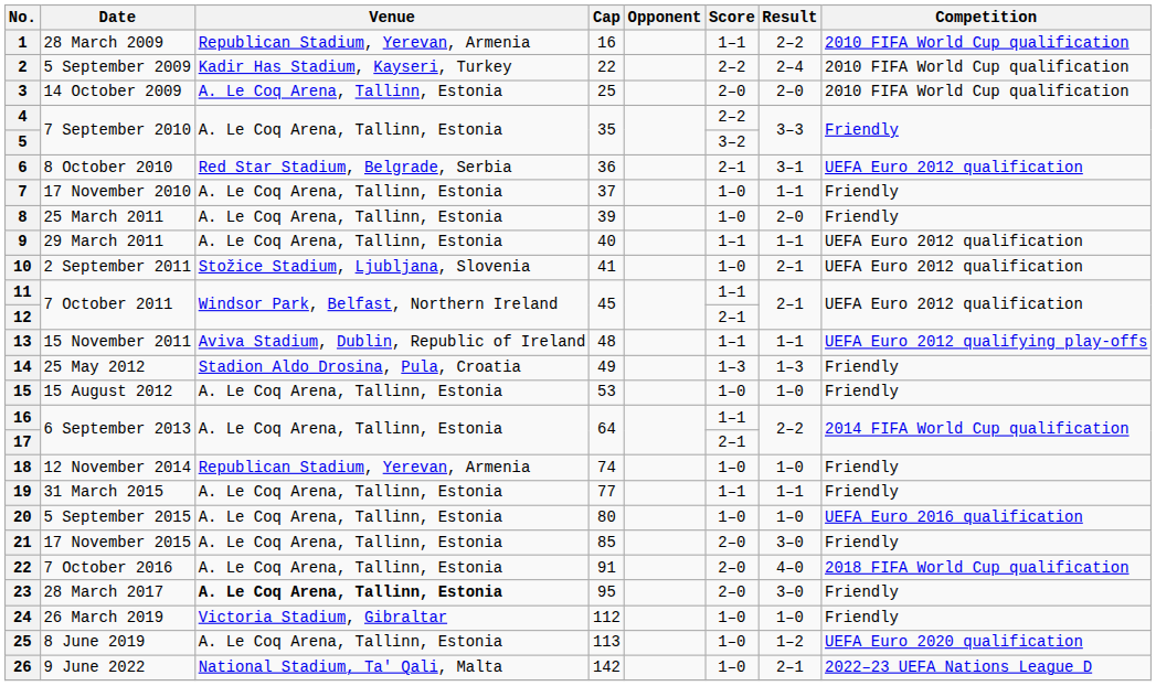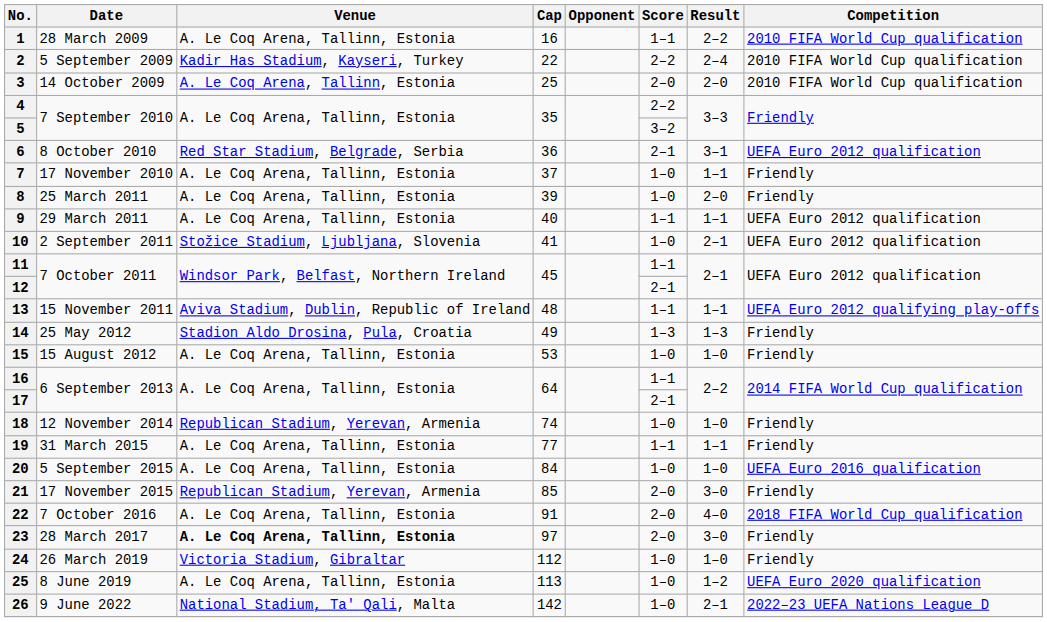 <table class="wikitable sortable">
 <tr>
 <th scope=col>No.</th>
 <th scope=col data-sort-type=date>Date</th>
 <th scope=col>Venue</th>
 <th scope=col>Cap</th>
 <th scope=col>Opponent</th>
 <th scope=col>Score</th>
 <th scope=col>Result</th>
 <th scope=col>Competition</th>
 </tr>
 <tr>
 <th scope=row>1</th>
 <td>28 March 2009</td>
-<td><a href='#'>Republican Stadium</a>, <a href='#'>Yerevan</a>, Armenia</td>
+<td>A. Le Coq Arena, Tallinn, Estonia</td>
 <td align=center>16</td>
 <td></td>
 <td align=center>1–1</td>
 <td align=center>2–2</td>
 <td><a href='#'>2010 FIFA World Cup qualification</a></td>
 </tr>
 <tr>
 <th scope=row>2</th>
 <td>5 September 2009</td>
 <td><a href='#'>Kadir Has Stadium</a>, <a href='#'>Kayseri</a>, Turkey</td>
 <td align=center>22</td>
 <td></td>
 <td align=center>2–2</td>
 <td align=center>2–4</td>
 <td>2010 FIFA World Cup qualification</td>
 </tr>
 <tr>
 <th scope=row>3</th>
 <td>14 October 2009</td>
 <td><a href='#'>A. Le Coq Arena</a>, <a href='#'>Tallinn</a>, Estonia</td>
 <td align=center>25</td>
 <td></td>
 <td align=center>2–0</td>
 <td align=center>2–0</td>
 <td>2010 FIFA World Cup qualification</td>
 </tr>
 <tr>
 <th scope=row>4</th>
 <td rowspan=2>7 September 2010</td>
 <td rowspan=2>A. Le Coq Arena, Tallinn, Estonia</td>
 <td rowspan=2 align=center>35</td>
 <td rowspan=2></td>
 <td align=center>2–2</td>
 <td rowspan=2 align=center>3–3</td>
 <td rowspan=2><a href='#'>Friendly</a></td>
 </tr>
 <tr>
 <th scope=row>5</th>
 <td align=center>3–2</td>
 </tr>
 <tr>
 <th scope=row>6</th>
 <td>8 October 2010</td>
 <td><a href='#'>Red Star Stadium</a>, <a href='#'>Belgrade</a>, Serbia</td>
 <td align=center>36</td>
 <td></td>
 <td align=center>2–1</td>
 <td align=center>3–1</td>
 <td><a href='#'>UEFA Euro 2012 qualification</a></td>
 </tr>
 <tr>
 <th scope=row>7</th>
 <td>17 November 2010</td>
 <td>A. Le Coq Arena, Tallinn, Estonia</td>
 <td align=center>37</td>
 <td></td>
 <td align=center>1–0</td>
 <td align=center>1–1</td>
 <td>Friendly</td>
 </tr>
 <tr>
 <th scope=row>8</th>
 <td>25 March 2011</td>
 <td>A. Le Coq Arena, Tallinn, Estonia</td>
 <td align=center>39</td>
 <td></td>
 <td align=center>1–0</td>
 <td align=center>2–0</td>
 <td>Friendly</td>
 </tr>
 <tr>
 <th scope=row>9</th>
 <td>29 March 2011</td>
 <td>A. Le Coq Arena, Tallinn, Estonia</td>
 <td align=center>40</td>
 <td></td>
 <td align=center>1–1</td>
 <td align=center>1–1</td>
 <td>UEFA Euro 2012 qualification</td>
 </tr>
 <tr>
 <th scope=row>10</th>
 <td>2 September 2011</td>
 <td><a href='#'>Stožice Stadium</a>, <a href='#'>Ljubljana</a>, Slovenia</td>
 <td align=center>41</td>
 <td></td>
 <td align=center>1–0</td>
 <td align=center>2–1</td>
 <td>UEFA Euro 2012 qualification</td>
 </tr>
 <tr>
 <th scope=row>11</th>
 <td rowspan=2>7 October 2011</td>
 <td rowspan=2><a href='#'>Windsor Park</a>, <a href='#'>Belfast</a>, Northern Ireland</td>
 <td rowspan=2 align=center>45</td>
 <td rowspan=2></td>
 <td align=center>1–1</td>
 <td rowspan=2 align=center>2–1</td>
 <td rowspan=2>UEFA Euro 2012 qualification</td>
 </tr>
 <tr>
 <th scope=row>12</th>
 <td align=center>2–1</td>
 </tr>
 <tr>
 <th scope=row>13</th>
 <td>15 November 2011</td>
 <td><a href='#'>Aviva Stadium</a>, <a href='#'>Dublin</a>, Republic of Ireland</td>
 <td align=center>48</td>
 <td></td>
 <td align=center>1–1</td>
 <td align=center>1–1</td>
 <td><a href='#'>UEFA Euro 2012 qualifying play-offs</a></td>
 </tr>
 <tr>
 <th scope=row>14</th>
 <td>25 May 2012</td>
 <td><a href='#'>Stadion Aldo Drosina</a>, <a href='#'>Pula</a>, Croatia</td>
 <td align=center>49</td>
 <td></td>
 <td align=center>1–3</td>
 <td align=center>1–3</td>
 <td>Friendly</td>
 </tr>
 <tr>
 <th scope=row>15</th>
 <td>15 August 2012</td>
 <td>A. Le Coq Arena, Tallinn, Estonia</td>
 <td align=center>53</td>
 <td></td>
 <td align=center>1–0</td>
 <td align=center>1–0</td>
 <td>Friendly</td>
 </tr>
 <tr>
 <th scope=row>16</th>
 <td rowspan=2>6 September 2013</td>
 <td rowspan=2>A. Le Coq Arena, Tallinn, Estonia</td>
 <td rowspan=2 align=center>64</td>
 <td rowspan=2></td>
 <td align=center>1–1</td>
 <td rowspan=2 align=center>2–2</td>
 <td rowspan=2><a href='#'>2014 FIFA World Cup qualification</a></td>
 </tr>
 <tr>
 <th scope=row>17</th>
 <td align=center>2–1</td>
 </tr>
 <tr>
 <th scope=row>18</th>
 <td>12 November 2014</td>
 <td><a href='#'>Republican Stadium</a>, <a href='#'>Yerevan</a>, Armenia</td>
 <td align=center>74</td>
 <td></td>
 <td align=center>1–0</td>
 <td align=center>1–0</td>
 <td>Friendly</td>
 </tr>
 <tr>
 <th scope=row>19</th>
 <td>31 March 2015</td>
 <td>A. Le Coq Arena, Tallinn, Estonia</td>
 <td align=center>77</td>
 <td></td>
 <td align=center>1–1</td>
 <td align=center>1–1</td>
 <td>Friendly</td>
 </tr>
 <tr>
 <th scope=row>20</th>
 <td>5 September 2015</td>
 <td>A. Le Coq Arena, Tallinn, Estonia</td>
-<td align=center>80</td>
+<td align=center>84</td>
 <td></td>
 <td align=center>1–0</td>
 <td align=center>1–0</td>
 <td><a href='#'>UEFA Euro 2016 qualification</a></td>
 </tr>
 <tr>
 <th scope=row>21</th>
 <td>17 November 2015</td>
-<td>A. Le Coq Arena, Tallinn, Estonia</td>
+<td><a href='#'>Republican Stadium</a>, <a href='#'>Yerevan</a>, Armenia</td>
 <td align=center>85</td>
 <td></td>
 <td align=center>2–0</td>
 <td align=center>3–0</td>
 <td>Friendly</td>
 </tr>
 <tr>
 <th scope=row>22</th>
 <td>7 October 2016</td>
 <td>A. Le Coq Arena, Tallinn, Estonia</td>
 <td align=center>91</td>
 <td></td>
 <td align=center>2–0</td>
 <td align=center>4–0</td>
 <td><a href='#'>2018 FIFA World Cup qualification</a></td>
 </tr>
 <tr>
 <th scope=row>23</th>
 <td>28 March 2017</td>
 <td><strong>A. Le Coq Arena, Tallinn, Estonia</strong></td>
-<td align=center>95</td>
+<td align=center>97</td>
 <td></td>
 <td align=center>2–0</td>
 <td align=center>3–0</td>
 <td>Friendly</td>
 </tr>
 <tr>
 <th scope=row>24</th>
 <td>26 March 2019</td>
 <td><a href='#'>Victoria Stadium</a>, <a href='#'>Gibraltar</a></td>
 <td align=center>112</td>
 <td></td>
 <td align=center>1–0</td>
 <td align=center>1–0</td>
 <td>Friendly</td>
 </tr>
 <tr>
 <th scope=row>25</th>
 <td>8 June 2019</td>
 <td>A. Le Coq Arena, Tallinn, Estonia</td>
 <td align=center>113</td>
 <td></td>
 <td align=center>1–0</td>
 <td align=center>1–2</td>
 <td><a href='#'>UEFA Euro 2020 qualification</a></td>
 </tr>
 <tr>
 <th scope=row>26</th>
 <td>9 June 2022</td>
 <td><a href='#'>National Stadium, Ta' Qali</a>, Malta</td>
 <td align=center>142</td>
 <td></td>
 <td align=center>1–0</td>
 <td align=center>2–1</td>
 <td><a href='#'>2022–23 UEFA Nations League D</a></td>
 </tr>
 <tr>
 </tr>
 </table>
